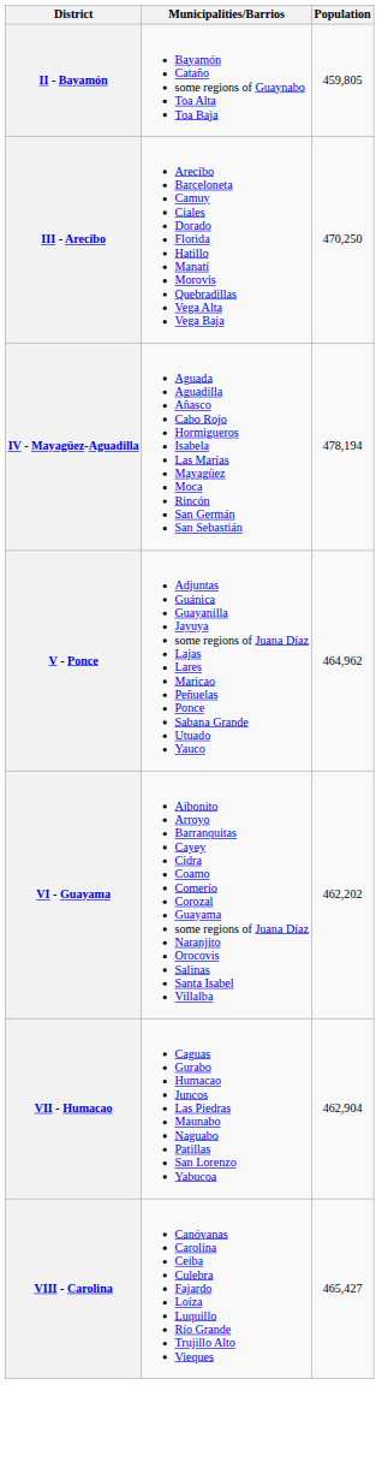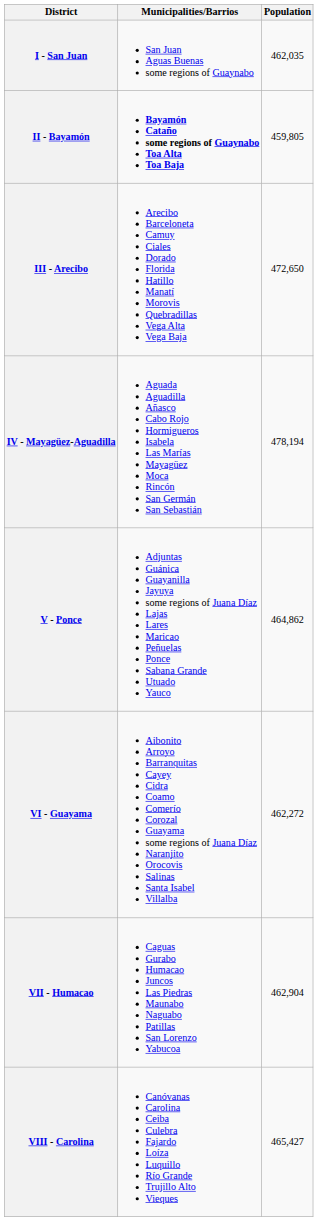 <table class="wikitable sortable">
 <tr>
 <th width=10>District</th>
 <th>Municipalities/Barrios</th>
 <th>Population</th>
 </tr>
 <tr>
+<th><a href='#'>I</a> - <a href='#'>San Juan</a></th>
+<td><br><ul><li><a href='#'>San Juan</a></li><li><a href='#'>Aguas Buenas</a></li><li>some regions of <a href='#'>Guaynabo</a></li></ul></td>
+<td align=center>462,035</td>
+</tr>
+<tr>
 <th><a href='#'>II</a> - <a href='#'>Bayamón</a></th>
-<td><br><ul><li><a href='#'>Bayamón</a></li><li><a href='#'>Cataño</a></li><li>some regions of <a href='#'>Guaynabo</a></li><li><a href='#'>Toa Alta</a></li><li><a href='#'>Toa Baja</a></li></ul></td>
+<td><strong><br><ul><li><a href='#'>Bayamón</a></li><li><a href='#'>Cataño</a></li><li>some regions of <a href='#'>Guaynabo</a></li><li><a href='#'>Toa Alta</a></li><li><a href='#'>Toa Baja</a></li></ul></strong></td>
 <td align=center>459,805</td>
 </tr>
 <tr>
 <th><a href='#'>III</a> - <a href='#'>Arecibo</a></th>
 <td><br><ul><li><a href='#'>Arecibo</a></li><li><a href='#'>Barceloneta</a></li><li><a href='#'>Camuy</a></li><li><a href='#'>Ciales</a></li><li><a href='#'>Dorado</a></li><li><a href='#'>Florida</a></li><li><a href='#'>Hatillo</a></li><li><a href='#'>Manatí</a></li><li><a href='#'>Morovis</a></li><li><a href='#'>Quebradillas</a></li><li><a href='#'>Vega Alta</a></li><li><a href='#'>Vega Baja</a></li></ul></td>
-<td align=center>470,250</td>
+<td align=center>472,650</td>
 </tr>
 <tr>
 <th nowrap><a href='#'>IV</a> - <a href='#'>Mayagüez</a>-<a href='#'>Aguadilla</a></th>
 <td><br><ul><li><a href='#'>Aguada</a></li><li><a href='#'>Aguadilla</a></li><li><a href='#'>Añasco</a></li><li><a href='#'>Cabo Rojo</a></li><li><a href='#'>Hormigueros</a></li><li><a href='#'>Isabela</a></li><li><a href='#'>Las Marías</a></li><li><a href='#'>Mayagüez</a></li><li><a href='#'>Moca</a></li><li><a href='#'>Rincón</a></li><li><a href='#'>San Germán</a></li><li><a href='#'>San Sebastián</a></li></ul></td>
 <td align=center>478,194</td>
 </tr>
 <tr>
 <th><a href='#'>V</a> - <a href='#'>Ponce</a></th>
 <td><br><ul><li><a href='#'>Adjuntas</a></li><li><a href='#'>Guánica</a></li><li><a href='#'>Guayanilla</a></li><li><a href='#'>Jayuya</a></li><li>some regions of <a href='#'>Juana Díaz</a></li><li><a href='#'>Lajas</a></li><li><a href='#'>Lares</a></li><li><a href='#'>Maricao</a></li><li><a href='#'>Peñuelas</a></li><li><a href='#'>Ponce</a></li><li><a href='#'>Sabana Grande</a></li><li><a href='#'>Utuado</a></li><li><a href='#'>Yauco</a></li></ul></td>
-<td align=center>464,962</td>
+<td align=center>464,862</td>
 </tr>
 <tr>
 <th><a href='#'>VI</a> - <a href='#'>Guayama</a></th>
 <td><br><ul><li><a href='#'>Aibonito</a></li><li><a href='#'>Arroyo</a></li><li><a href='#'>Barranquitas</a></li><li><a href='#'>Cayey</a></li><li><a href='#'>Cidra</a></li><li><a href='#'>Coamo</a></li><li><a href='#'>Comerío</a></li><li><a href='#'>Corozal</a></li><li><a href='#'>Guayama</a></li><li>some regions of <a href='#'>Juana Díaz</a></li><li><a href='#'>Naranjito</a></li><li><a href='#'>Orocovis</a></li><li><a href='#'>Salinas</a></li><li><a href='#'>Santa Isabel</a></li><li><a href='#'>Villalba</a></li></ul></td>
-<td align=center>462,202</td>
+<td align=center>462,272</td>
 </tr>
 <tr>
 <th><a href='#'>VII</a> - <a href='#'>Humacao</a></th>
 <td><br><ul><li><a href='#'>Caguas</a></li><li><a href='#'>Gurabo</a></li><li><a href='#'>Humacao</a></li><li><a href='#'>Juncos</a></li><li><a href='#'>Las Piedras</a></li><li><a href='#'>Maunabo</a></li><li><a href='#'>Naguabo</a></li><li><a href='#'>Patillas</a></li><li><a href='#'>San Lorenzo</a></li><li><a href='#'>Yabucoa</a></li></ul></td>
 <td align=center>462,904</td>
 </tr>
 <tr>
 <th><a href='#'>VIII</a> - <a href='#'>Carolina</a></th>
 <td><br><ul><li><a href='#'>Canóvanas</a></li><li><a href='#'>Carolina</a></li><li><a href='#'>Ceiba</a></li><li><a href='#'>Culebra</a></li><li><a href='#'>Fajardo</a></li><li><a href='#'>Loíza</a></li><li><a href='#'>Luquillo</a></li><li><a href='#'>Río Grande</a></li><li><a href='#'>Trujillo Alto</a></li><li><a href='#'>Vieques</a></li></ul></td>
 <td align=center>465,427</td>
 </tr>
 </table>
